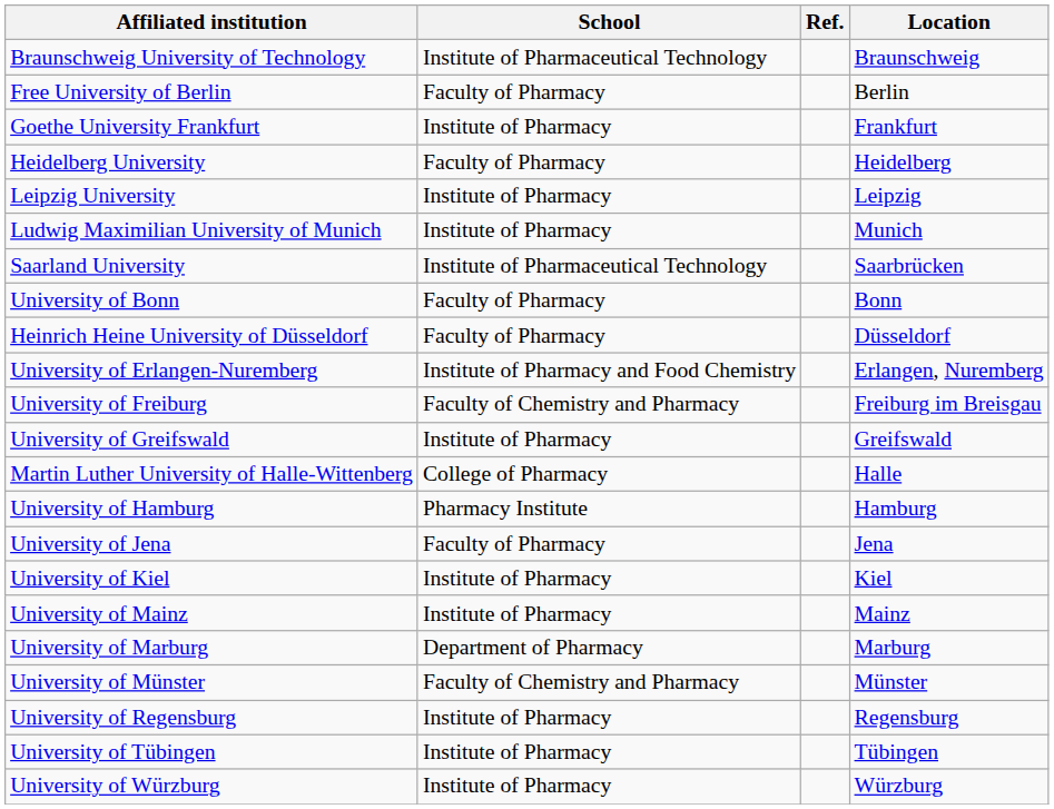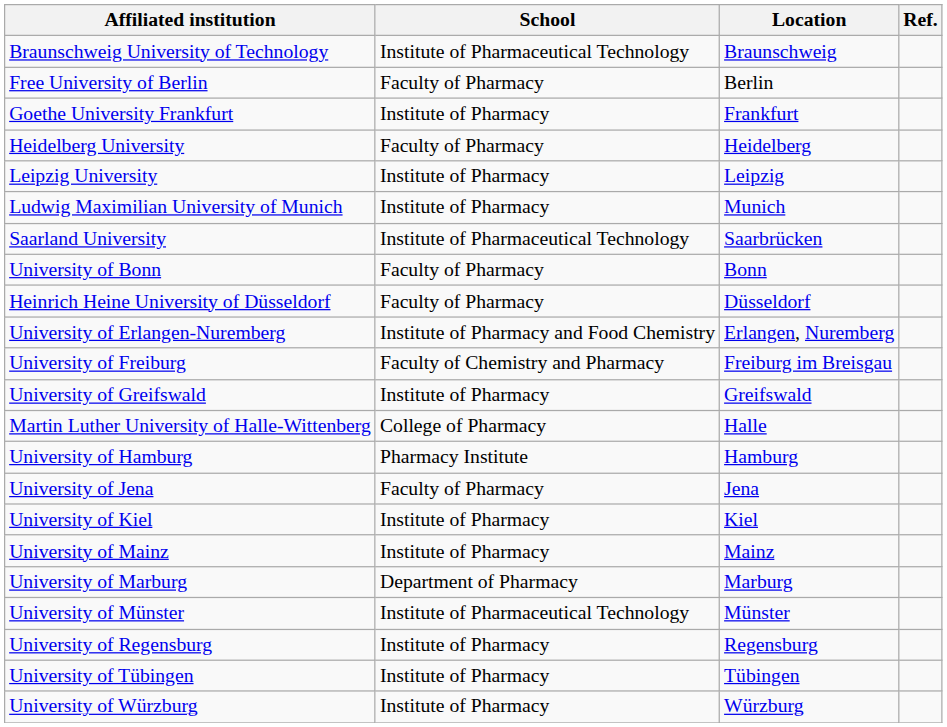 <table class="wikitable sortable">
 <tr>
 <th>Affiliated institution</th>
 <th>School</th>
+<th>Location</th>
 <th>Ref.</th>
-<th>Location</th>
 </tr>
 <tr>
 <td><a href='#'>Braunschweig University of Technology</a></td>
 <td>Institute of Pharmaceutical Technology</td>
+<td><a href='#'>Braunschweig</a></td>
 <td></td>
-<td><a href='#'>Braunschweig</a></td>
 </tr>
 <tr>
 <td><a href='#'>Free University of Berlin</a></td>
 <td>Faculty of Pharmacy</td>
+<td>Berlin</td>
 <td></td>
-<td>Berlin</td>
 </tr>
 <tr>
 <td><a href='#'>Goethe University Frankfurt</a></td>
 <td>Institute of Pharmacy</td>
+<td><a href='#'>Frankfurt</a></td>
 <td></td>
-<td><a href='#'>Frankfurt</a></td>
 </tr>
 <tr>
 <td><a href='#'>Heidelberg University</a></td>
 <td>Faculty of Pharmacy</td>
+<td><a href='#'>Heidelberg</a></td>
 <td></td>
-<td><a href='#'>Heidelberg</a></td>
 </tr>
 <tr>
 <td><a href='#'>Leipzig University</a></td>
 <td>Institute of Pharmacy</td>
+<td><a href='#'>Leipzig</a></td>
 <td></td>
-<td><a href='#'>Leipzig</a></td>
 </tr>
 <tr>
 <td><a href='#'>Ludwig Maximilian University of Munich</a></td>
 <td>Institute of Pharmacy</td>
+<td><a href='#'>Munich</a></td>
 <td></td>
-<td><a href='#'>Munich</a></td>
 </tr>
 <tr>
 <td><a href='#'>Saarland University</a></td>
 <td>Institute of Pharmaceutical Technology</td>
+<td><a href='#'>Saarbrücken</a></td>
 <td></td>
-<td><a href='#'>Saarbrücken</a></td>
 </tr>
 <tr>
 <td><a href='#'>University of Bonn</a></td>
 <td>Faculty of Pharmacy</td>
+<td><a href='#'>Bonn</a></td>
 <td></td>
-<td><a href='#'>Bonn</a></td>
 </tr>
 <tr>
 <td><a href='#'>Heinrich Heine University of Düsseldorf</a></td>
 <td>Faculty of Pharmacy</td>
+<td><a href='#'>Düsseldorf</a></td>
 <td></td>
-<td><a href='#'>Düsseldorf</a></td>
 </tr>
 <tr>
 <td><a href='#'>University of Erlangen-Nuremberg</a></td>
 <td>Institute of Pharmacy and Food Chemistry</td>
+<td><a href='#'>Erlangen</a>, <a href='#'>Nuremberg</a></td>
 <td></td>
-<td><a href='#'>Erlangen</a>, <a href='#'>Nuremberg</a></td>
 </tr>
 <tr>
 <td><a href='#'>University of Freiburg</a></td>
 <td>Faculty of Chemistry and Pharmacy</td>
+<td><a href='#'>Freiburg im Breisgau</a></td>
 <td></td>
-<td><a href='#'>Freiburg im Breisgau</a></td>
 </tr>
 <tr>
 <td><a href='#'>University of Greifswald</a></td>
 <td>Institute of Pharmacy</td>
+<td><a href='#'>Greifswald</a></td>
 <td></td>
-<td><a href='#'>Greifswald</a></td>
 </tr>
 <tr>
 <td><a href='#'>Martin Luther University of Halle-Wittenberg</a></td>
 <td>College of Pharmacy</td>
+<td><a href='#'>Halle</a></td>
 <td></td>
-<td><a href='#'>Halle</a></td>
 </tr>
 <tr>
 <td><a href='#'>University of Hamburg</a></td>
 <td>Pharmacy Institute</td>
+<td><a href='#'>Hamburg</a></td>
 <td></td>
-<td><a href='#'>Hamburg</a></td>
 </tr>
 <tr>
 <td><a href='#'>University of Jena</a></td>
 <td>Faculty of Pharmacy</td>
+<td><a href='#'>Jena</a></td>
 <td></td>
-<td><a href='#'>Jena</a></td>
 </tr>
 <tr>
 <td><a href='#'>University of Kiel</a></td>
 <td>Institute of Pharmacy</td>
+<td><a href='#'>Kiel</a></td>
 <td></td>
-<td><a href='#'>Kiel</a></td>
 </tr>
 <tr>
 <td><a href='#'>University of Mainz</a></td>
 <td>Institute of Pharmacy</td>
+<td><a href='#'>Mainz</a></td>
 <td></td>
-<td><a href='#'>Mainz</a></td>
 </tr>
 <tr>
 <td><a href='#'>University of Marburg</a></td>
 <td>Department of Pharmacy</td>
+<td><a href='#'>Marburg</a></td>
 <td></td>
-<td><a href='#'>Marburg</a></td>
 </tr>
 <tr>
 <td><a href='#'>University of Münster</a></td>
-<td>Faculty of Chemistry and Pharmacy</td>
+<td>Institute of Pharmaceutical Technology</td>
+<td><a href='#'>Münster</a></td>
 <td></td>
-<td><a href='#'>Münster</a></td>
 </tr>
 <tr>
 <td><a href='#'>University of Regensburg</a></td>
 <td>Institute of Pharmacy</td>
+<td><a href='#'>Regensburg</a></td>
 <td></td>
-<td><a href='#'>Regensburg</a></td>
 </tr>
 <tr>
 <td><a href='#'>University of Tübingen</a></td>
 <td>Institute of Pharmacy</td>
+<td><a href='#'>Tübingen</a></td>
 <td></td>
-<td><a href='#'>Tübingen</a></td>
 </tr>
 <tr>
 <td><a href='#'>University of Würzburg</a></td>
 <td>Institute of Pharmacy</td>
+<td><a href='#'>Würzburg</a></td>
 <td></td>
-<td><a href='#'>Würzburg</a></td>
 </tr>
 </table>
